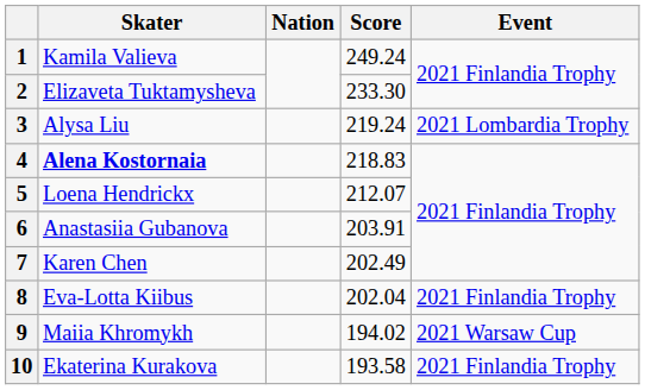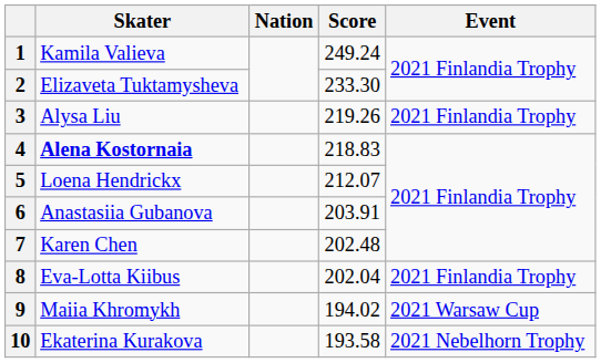 <table class="wikitable sortable" style="text-align:left; width:75%">
 <tr>
 <th scope="col"></th>
 <th scope="col">Skater</th>
 <th scope="col">Nation</th>
 <th scope="col">Score</th>
 <th scope="col">Event</th>
 </tr>
 <tr>
 <th scope="row">1</th>
 <td><a href='#'>Kamila Valieva</a></td>
 <td rowspan="2"></td>
 <td style="text-align:center;">249.24</td>
 <td rowspan="2"><a href='#'>2021 Finlandia Trophy</a></td>
 </tr>
 <tr>
 <th scope="row">2</th>
 <td><a href='#'>Elizaveta Tuktamysheva</a></td>
 <td style="text-align:center;">233.30</td>
 </tr>
 <tr>
 <th scope="row">3</th>
 <td><a href='#'>Alysa Liu</a></td>
 <td></td>
-<td style="text-align:center;">219.24</td>
-<td><a href='#'>2021 Lombardia Trophy</a></td>
+<td style="text-align:center;">219.26</td>
+<td><a href='#'>2021 Finlandia Trophy</a></td>
 </tr>
 <tr>
 <th scope="row">4</th>
 <td><strong><a href='#'>Alena Kostornaia</a></strong></td>
 <td></td>
 <td style="text-align:center;">218.83</td>
 <td rowspan="4"><a href='#'>2021 Finlandia Trophy</a></td>
 </tr>
 <tr>
 <th scope="row">5</th>
 <td><a href='#'>Loena Hendrickx</a></td>
 <td></td>
 <td style="text-align:center;">212.07</td>
 </tr>
 <tr>
 <th scope="row">6</th>
 <td><a href='#'>Anastasiia Gubanova</a></td>
 <td></td>
 <td style="text-align:center;">203.91</td>
 </tr>
 <tr>
 <th scope="row">7</th>
 <td><a href='#'>Karen Chen</a></td>
 <td></td>
-<td style="text-align:center;">202.49</td>
+<td style="text-align:center;">202.48</td>
 </tr>
 <tr>
 <th scope="row">8</th>
 <td><a href='#'>Eva-Lotta Kiibus</a></td>
 <td></td>
 <td style="text-align:center;">202.04</td>
 <td><a href='#'>2021 Finlandia Trophy</a></td>
 </tr>
 <tr>
 <th scope="row">9</th>
 <td><a href='#'>Maiia Khromykh</a></td>
 <td></td>
 <td style="text-align:center;">194.02</td>
 <td><a href='#'>2021 Warsaw Cup</a></td>
 </tr>
 <tr>
 <th scope="row">10</th>
 <td><a href='#'>Ekaterina Kurakova</a></td>
 <td></td>
 <td style="text-align:center;">193.58</td>
-<td><a href='#'>2021 Finlandia Trophy</a></td>
+<td><a href='#'>2021 Nebelhorn Trophy</a></td>
 </tr>
 </table>
